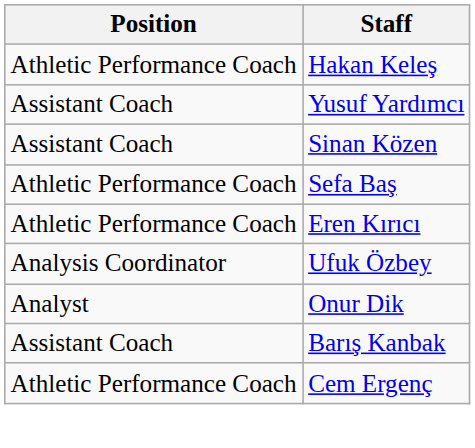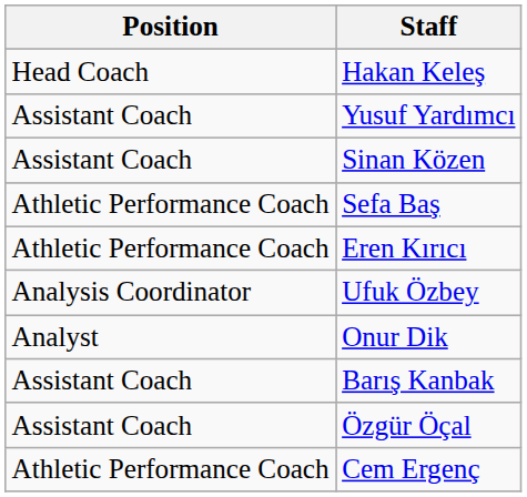 <table class="wikitable">
 <tr>
 <th>Position</th>
 <th>Staff</th>
 </tr>
 <tr>
-<td>Athletic Performance Coach</td>
+<td>Head Coach</td>
 <td> <a href='#'>Hakan Keleş</a></td>
 </tr>
 <tr>
 <td>Assistant Coach</td>
 <td> <a href='#'>Yusuf Yardımcı</a></td>
 </tr>
 <tr>
 <td>Assistant Coach</td>
 <td> <a href='#'>Sinan Közen</a></td>
 </tr>
 <tr>
 <td>Athletic Performance Coach</td>
 <td> <a href='#'>Sefa Baş</a></td>
 </tr>
 <tr>
 <td>Athletic Performance Coach</td>
 <td> <a href='#'>Eren Kırıcı</a></td>
 </tr>
 <tr>
 <td>Analysis Coordinator</td>
 <td> <a href='#'>Ufuk Özbey</a></td>
 </tr>
 <tr>
 <td>Analyst</td>
 <td> <a href='#'>Onur Dik</a></td>
 </tr>
 <tr>
 <td>Assistant Coach</td>
 <td> <a href='#'>Barış Kanbak</a></td>
 </tr>
 <tr>
+<td>Assistant Coach</td>
+<td> <a href='#'>Özgür Öçal</a></td>
+</tr>
+<tr>
 <td>Athletic Performance Coach</td>
 <td> <a href='#'>Cem Ergenç</a></td>
 </tr>
 </table>
